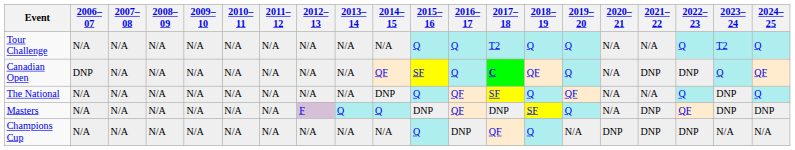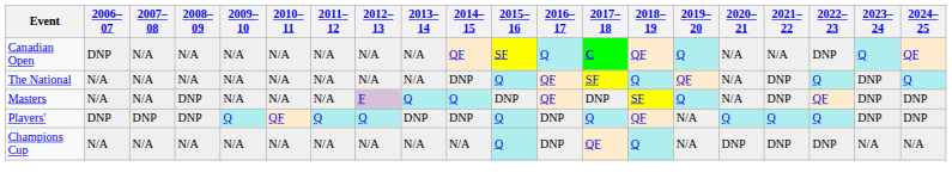 <table class="wikitable" border="1">
 <tr>
 <th>Event</th>
 <th><a href='#'>2006–07</a></th>
 <th><a href='#'>2007–08</a></th>
 <th><a href='#'>2008–09</a></th>
 <th><a href='#'>2009–10</a></th>
 <th><a href='#'>2010–11</a></th>
 <th><a href='#'>2011–12</a></th>
 <th><a href='#'>2012–13</a></th>
 <th><a href='#'>2013–14</a></th>
 <th><a href='#'>2014–15</a></th>
 <th><a href='#'>2015–16</a></th>
 <th><a href='#'>2016–17</a></th>
 <th><a href='#'>2017–18</a></th>
 <th><a href='#'>2018–19</a></th>
 <th><a href='#'>2019–20</a></th>
 <th><a href='#'>2020–21</a></th>
 <th><a href='#'>2021–22</a></th>
 <th><a href='#'>2022–23</a></th>
 <th><a href='#'>2023–24</a></th>
 <th><a href='#'>2024–25</a></th>
 </tr>
 <tr>
-<td><a href='#'>Tour Challenge</a></td>
-<td style="background:#EFEFEF;">N/A</td>
-<td style="background:#EFEFEF;">N/A</td>
-<td style="background:#EFEFEF;">N/A</td>
-<td style="background:#EFEFEF;">N/A</td>
-<td style="background:#EFEFEF;">N/A</td>
-<td style="background:#EFEFEF;">N/A</td>
-<td style="background:#EFEFEF;">N/A</td>
-<td style="background:#EFEFEF;">N/A</td>
-<td style="background:#EFEFEF;">N/A</td>
-<td style="background:#afeeee;"><a href='#'>Q</a></td>
-<td style="background:#afeeee;"><a href='#'>Q</a></td>
-<td style="background:#afeeee;"><a href='#'>T2</a></td>
-<td style="background:#afeeee;"><a href='#'>Q</a></td>
-<td style="background:#afeeee;"><a href='#'>Q</a></td>
-<td style="background:#EFEFEF;">N/A</td>
-<td style="background:#EFEFEF;">N/A</td>
-<td style="background:#afeeee;"><a href='#'>Q</a></td>
-<td style="background:#afeeee;"><a href='#'>T2</a></td>
-<td style="background:#afeeee;"><a href='#'>Q</a></td>
-</tr>
-<tr>
 <td><a href='#'>Canadian Open</a></td>
 <td style="background:#EFEFEF;">DNP</td>
 <td style="background:#EFEFEF;">N/A</td>
 <td style="background:#EFEFEF;">N/A</td>
 <td style="background:#EFEFEF;">N/A</td>
 <td style="background:#EFEFEF;">N/A</td>
 <td style="background:#EFEFEF;">N/A</td>
 <td style="background:#EFEFEF;">N/A</td>
 <td style="background:#EFEFEF;">N/A</td>
 <td style="background:#ffebcd;"><a href='#'>QF</a></td>
 <td style="background:yellow;"><a href='#'>SF</a></td>
 <td style="background:#afeeee;"><a href='#'>Q</a></td>
 <td style="background:#00ff00;"><strong><a href='#'>C</a></strong></td>
 <td style="background:#ffebcd;"><a href='#'>QF</a></td>
 <td style="background:#afeeee;"><a href='#'>Q</a></td>
 <td style="background:#EFEFEF;">N/A</td>
-<td style="background:#EFEFEF;">DNP</td>
+<td style="background:#EFEFEF;">N/A</td>
 <td style="background:#EFEFEF;">DNP</td>
 <td style="background:#afeeee;"><a href='#'>Q</a></td>
 <td style="background:#ffebcd;"><a href='#'>QF</a></td>
 </tr>
 <tr>
 <td><a href='#'>The National</a></td>
 <td style="background:#EFEFEF;">N/A</td>
 <td style="background:#EFEFEF;">N/A</td>
 <td style="background:#EFEFEF;">N/A</td>
 <td style="background:#EFEFEF;">N/A</td>
 <td style="background:#EFEFEF;">N/A</td>
 <td style="background:#EFEFEF;">N/A</td>
 <td style="background:#EFEFEF;">N/A</td>
 <td style="background:#EFEFEF;">N/A</td>
 <td style="background:#EFEFEF;">DNP</td>
 <td style="background:#afeeee;"><a href='#'>Q</a></td>
 <td style="background:#ffebcd;"><a href='#'>QF</a></td>
 <td style="background:yellow;"><a href='#'>SF</a></td>
 <td style="background:#afeeee;"><a href='#'>Q</a></td>
 <td style="background:#ffebcd;"><a href='#'>QF</a></td>
 <td style="background:#EFEFEF;">N/A</td>
-<td style="background:#EFEFEF;">N/A</td>
+<td style="background:#EFEFEF;">DNP</td>
 <td style="background:#afeeee;"><a href='#'>Q</a></td>
 <td style="background:#EFEFEF;">DNP</td>
 <td style="background:#afeeee;"><a href='#'>Q</a></td>
 </tr>
 <tr>
 <td><a href='#'>Masters</a></td>
 <td style="background:#EFEFEF;">N/A</td>
 <td style="background:#EFEFEF;">N/A</td>
-<td style="background:#EFEFEF;">N/A</td>
+<td style="background:#EFEFEF;">DNP</td>
 <td style="background:#EFEFEF;">N/A</td>
 <td style="background:#EFEFEF;">N/A</td>
 <td style="background:#EFEFEF;">N/A</td>
 <td style="background:#D8BFD8;"><a href='#'>F</a></td>
 <td style="background:#afeeee;"><a href='#'>Q</a></td>
 <td style="background:#afeeee;"><a href='#'>Q</a></td>
 <td style="background:#EFEFEF;">DNP</td>
 <td style="background:#ffebcd;"><a href='#'>QF</a></td>
 <td style="background:#EFEFEF;">DNP</td>
 <td style="background:yellow;"><a href='#'>SF</a></td>
 <td style="background:#afeeee;"><a href='#'>Q</a></td>
 <td style="background:#EFEFEF;">N/A</td>
 <td style="background:#EFEFEF;">DNP</td>
 <td style="background:#ffebcd;"><a href='#'>QF</a></td>
+<td style="background:#EFEFEF;">DNP</td>
+<td style="background:#EFEFEF;">DNP</td>
+</tr>
+<tr>
+<td><a href='#'>Players'</a></td>
+<td style="background:#EFEFEF;">DNP</td>
+<td style="background:#EFEFEF;">DNP</td>
+<td style="background:#EFEFEF;">DNP</td>
+<td style="background:#afeeee;"><a href='#'>Q</a></td>
+<td style="background:#ffebcd;"><a href='#'>QF</a></td>
+<td style="background:#afeeee;"><a href='#'>Q</a></td>
+<td style="background:#afeeee;"><a href='#'>Q</a></td>
+<td style="background:#EFEFEF;">DNP</td>
+<td style="background:#EFEFEF;">DNP</td>
+<td style="background:#afeeee;"><a href='#'>Q</a></td>
+<td style="background:#EFEFEF;">DNP</td>
+<td style="background:#afeeee;"><a href='#'>Q</a></td>
+<td style="background:#ffebcd;"><a href='#'>QF</a></td>
+<td style="background:#EFEFEF;">N/A</td>
+<td style="background:#afeeee;"><a href='#'>Q</a></td>
+<td style="background:#afeeee;"><a href='#'>Q</a></td>
+<td style="background:#afeeee;"><a href='#'>Q</a></td>
 <td style="background:#EFEFEF;">DNP</td>
 <td style="background:#EFEFEF;">DNP</td>
 </tr>
 <tr>
 <td><a href='#'>Champions Cup</a></td>
 <td style="background:#EFEFEF;">N/A</td>
 <td style="background:#EFEFEF;">N/A</td>
 <td style="background:#EFEFEF;">N/A</td>
 <td style="background:#EFEFEF;">N/A</td>
 <td style="background:#EFEFEF;">N/A</td>
 <td style="background:#EFEFEF;">N/A</td>
 <td style="background:#EFEFEF;">N/A</td>
 <td style="background:#EFEFEF;">N/A</td>
 <td style="background:#EFEFEF;">N/A</td>
 <td style="background:#afeeee;"><a href='#'>Q</a></td>
 <td style="background:#EFEFEF;">DNP</td>
 <td style="background:#ffebcd;"><a href='#'>QF</a></td>
 <td style="background:#afeeee;"><a href='#'>Q</a></td>
 <td style="background:#EFEFEF;">N/A</td>
 <td style="background:#EFEFEF;">DNP</td>
 <td style="background:#EFEFEF;">DNP</td>
 <td style="background:#EFEFEF;">DNP</td>
 <td style="background:#EFEFEF;">N/A</td>
 <td style="background:#EFEFEF;">N/A</td>
 </tr>
 </table>
